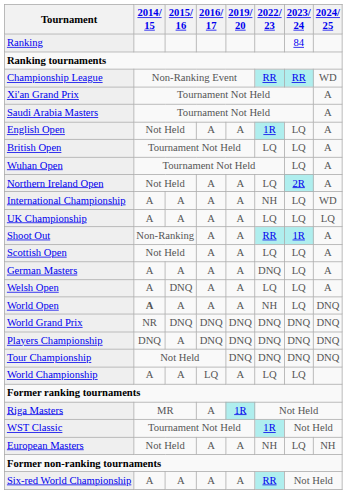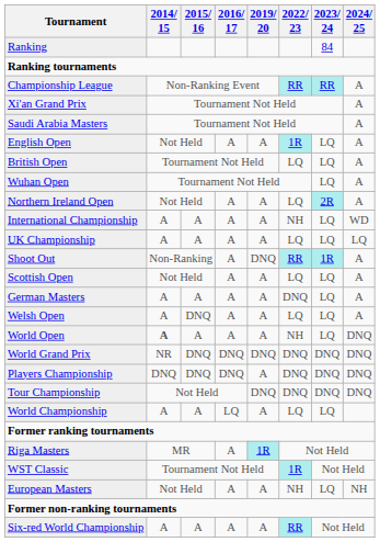 <table class="wikitable" style="font-size:85%;">
 <tr>
 <th>Tournament</th>
 <th><a href='#'>2014/<br>15</a></th>
 <th><a href='#'>2015/<br>16</a></th>
 <th><a href='#'>2016/<br>17</a></th>
 <th><a href='#'>2019/<br>20</a></th>
 <th><a href='#'>2022/<br>23</a></th>
 <th><a href='#'>2023/<br>24</a></th>
 <th><a href='#'>2024/<br>25</a></th>
 </tr>
 <tr>
 <td style="background:#EFEFEF;"><a href='#'>Ranking</a></td>
 <td align="center"></td>
 <td align="center"></td>
 <td align="center"></td>
 <td align="center"></td>
 <td align="center"></td>
 <td align="center"><a href='#'>84</a></td>
 <td align="center"></td>
 </tr>
 <tr>
 <td colspan="10"><strong>Ranking tournaments</strong></td>
 </tr>
 <tr>
 <td style="background:#EFEFEF;"><a href='#'>Championship League</a></td>
 <td align="center" colspan="4" style="color:#555555;">Non-Ranking Event</td>
 <td align="center" style="background:#afeeee;"><a href='#'>RR</a></td>
 <td align="center" style="background:#afeeee;"><a href='#'>RR</a></td>
-<td align="center" style="color:#555555;">WD</td>
+<td align="center" style="color:#555555;">A</td>
 </tr>
 <tr>
 <td style="background:#EFEFEF;"><a href='#'>Xi'an Grand Prix</a></td>
 <td align="center" colspan="6" style="color:#555555;">Tournament Not Held</td>
 <td align="center" style="color:#555555;">A</td>
 </tr>
 <tr>
 <td style="background:#EFEFEF;"><a href='#'>Saudi Arabia Masters</a></td>
 <td align="center" colspan="6" style="color:#555555;">Tournament Not Held</td>
 <td align="center" style="color:#555555;">A</td>
 </tr>
 <tr>
 <td style="background:#EFEFEF;"><a href='#'>English Open</a></td>
 <td align="center" colspan="2" style="color:#555555;">Not Held</td>
 <td align="center" style="color:#555555;">A</td>
 <td align="center" style="color:#555555;">A</td>
 <td align="center" style="background:#afeeee;"><a href='#'>1R</a></td>
 <td align="center" style="color:#555555;">LQ</td>
 <td align="center" style="color:#555555;">A</td>
 </tr>
 <tr>
 <td style="background:#EFEFEF;"><a href='#'>British Open</a></td>
 <td align="center" colspan="4" style="color:#555555;">Tournament Not Held</td>
 <td align="center" style="color:#555555;">LQ</td>
 <td align="center" style="color:#555555;">LQ</td>
 <td align="center" style="color:#555555;">A</td>
 </tr>
 <tr>
 <td style="background:#EFEFEF;"><a href='#'>Wuhan Open</a></td>
 <td align="center" colspan="5" style="color:#555555;">Tournament Not Held</td>
 <td align="center" style="color:#555555;">LQ</td>
 <td align="center" style="color:#555555;">A</td>
 </tr>
 <tr>
 <td style="background:#EFEFEF;"><a href='#'>Northern Ireland Open</a></td>
 <td align="center" colspan="2" style="color:#555555;">Not Held</td>
 <td align="center" style="color:#555555;">A</td>
 <td align="center" style="color:#555555;">A</td>
 <td align="center" style="color:#555555;">LQ</td>
 <td align="center" style="background:#afeeee;"><a href='#'>2R</a></td>
 <td align="center" style="color:#555555;">A</td>
 </tr>
 <tr>
 <td style="background:#EFEFEF;"><a href='#'>International Championship</a></td>
 <td align="center" style="color:#555555;">A</td>
 <td align="center" style="color:#555555;">A</td>
 <td align="center" style="color:#555555;">A</td>
 <td align="center" style="color:#555555;">A</td>
 <td align="center" style="color:#555555;">NH</td>
 <td align="center" style="color:#555555;">LQ</td>
 <td align="center" style="color:#555555;">WD</td>
 </tr>
 <tr>
 <td style="background:#EFEFEF;"><a href='#'>UK Championship</a></td>
 <td align="center" style="color:#555555;">A</td>
 <td align="center" style="color:#555555;">A</td>
 <td align="center" style="color:#555555;">A</td>
 <td align="center" style="color:#555555;">A</td>
 <td align="center" style="color:#555555;">LQ</td>
 <td align="center" style="color:#555555;">LQ</td>
 <td align="center" style="color:#555555;">LQ</td>
 </tr>
 <tr>
 <td style="background:#EFEFEF;"><a href='#'>Shoot Out</a></td>
 <td align="center" colspan="2" style="color:#555555;">Non-Ranking</td>
 <td align="center" style="color:#555555;">A</td>
-<td align="center" style="color:#555555;">A</td>
+<td align="center" style="color:#555555;">DNQ</td>
 <td align="center" style="background:#afeeee;"><a href='#'>RR</a></td>
 <td align="center" style="background:#afeeee;"><a href='#'>1R</a></td>
 <td align="center" style="color:#555555;">A</td>
 </tr>
 <tr>
 <td style="background:#EFEFEF;"><a href='#'>Scottish Open</a></td>
 <td align="center" colspan="2" style="color:#555555;">Not Held</td>
 <td align="center" style="color:#555555;">A</td>
 <td align="center" style="color:#555555;">A</td>
 <td align="center" style="color:#555555;">LQ</td>
 <td align="center" style="color:#555555;">LQ</td>
 <td align="center" style="color:#555555;">A</td>
 </tr>
 <tr>
 <td style="background:#EFEFEF;"><a href='#'>German Masters</a></td>
 <td align="center" style="color:#555555;">A</td>
 <td align="center" style="color:#555555;">A</td>
 <td align="center" style="color:#555555;">A</td>
 <td align="center" style="color:#555555;">A</td>
 <td align="center" style="color:#555555;">DNQ</td>
 <td align="center" style="color:#555555;">LQ</td>
 <td align="center" style="color:#555555;">A</td>
 </tr>
 <tr>
 <td style="background:#EFEFEF;"><a href='#'>Welsh Open</a></td>
 <td align="center" style="color:#555555;">A</td>
 <td align="center" style="color:#555555;">DNQ</td>
 <td align="center" style="color:#555555;">A</td>
 <td align="center" style="color:#555555;">A</td>
 <td align="center" style="color:#555555;">LQ</td>
 <td align="center" style="color:#555555;">LQ</td>
 <td align="center" style="color:#555555;">A</td>
 </tr>
 <tr>
 <td style="background:#EFEFEF;"><a href='#'>World Open</a></td>
 <td align="center" style="color:#555555;"><strong>A</strong></td>
 <td align="center" style="color:#555555;">A</td>
 <td align="center" style="color:#555555;">A</td>
 <td align="center" style="color:#555555;">A</td>
 <td align="center" style="color:#555555;">NH</td>
 <td align="center" style="color:#555555;">LQ</td>
 <td align="center" style="color:#555555;">DNQ</td>
 </tr>
 <tr>
 <td style="background:#EFEFEF;"><a href='#'>World Grand Prix</a></td>
 <td align="center" style="color:#555555;">NR</td>
 <td align="center" style="color:#555555;">DNQ</td>
 <td align="center" style="color:#555555;">DNQ</td>
 <td align="center" style="color:#555555;">DNQ</td>
 <td align="center" style="color:#555555;">DNQ</td>
 <td align="center" style="color:#555555;">DNQ</td>
 <td align="center" style="color:#555555;">DNQ</td>
 </tr>
 <tr>
 <td style="background:#EFEFEF;"><a href='#'>Players Championship</a></td>
 <td align="center" style="color:#555555;">DNQ</td>
-<td align="center" style="color:#555555;">A</td>
 <td align="center" style="color:#555555;">DNQ</td>
 <td align="center" style="color:#555555;">DNQ</td>
+<td align="center" style="color:#555555;">A</td>
 <td align="center" style="color:#555555;">DNQ</td>
 <td align="center" style="color:#555555;">DNQ</td>
 <td align="center" style="color:#555555;">DNQ</td>
 </tr>
 <tr>
 <td style="background:#EFEFEF;"><a href='#'>Tour Championship</a></td>
 <td align="center" colspan="3" style="color:#555555;">Not Held</td>
 <td align="center" style="color:#555555;">DNQ</td>
 <td align="center" style="color:#555555;">DNQ</td>
 <td align="center" style="color:#555555;">DNQ</td>
 <td align="center" style="color:#555555;">DNQ</td>
 </tr>
 <tr>
 <td style="background:#EFEFEF;"><a href='#'>World Championship</a></td>
 <td align="center" style="color:#555555;">A</td>
 <td align="center" style="color:#555555;">A</td>
 <td align="center" style="color:#555555;">LQ</td>
 <td align="center" style="color:#555555;">A</td>
 <td align="center" style="color:#555555;">LQ</td>
 <td align="center" style="color:#555555;">LQ</td>
 <td></td>
 </tr>
 <tr>
 <td colspan="10"><strong>Former ranking tournaments</strong></td>
 </tr>
 <tr>
 <td style="background:#EFEFEF;"><a href='#'>Riga Masters</a></td>
 <td align="center" colspan="2" style="color:#555555;">MR</td>
 <td align="center" style="color:#555555;">A</td>
 <td align="center" style="background:#afeeee;"><a href='#'>1R</a></td>
 <td align="center" colspan="20" style="color:#555555;">Not Held</td>
 </tr>
 <tr>
 <td style="background:#EFEFEF;"><a href='#'>WST Classic</a></td>
 <td align="center" colspan="4" style="color:#555555;">Tournament Not Held</td>
 <td align="center" style="background:#afeeee;"><a href='#'>1R</a></td>
 <td align="center" colspan="2" style="color:#555555;">Not Held</td>
 </tr>
 <tr>
 <td style="background:#EFEFEF;"><a href='#'>European Masters</a></td>
 <td align="center" colspan="2" style="color:#555555;">Not Held</td>
 <td align="center" style="color:#555555;">A</td>
 <td align="center" style="color:#555555;">A</td>
 <td align="center" style="color:#555555;">NH</td>
 <td align="center" style="color:#555555;">LQ</td>
 <td align="center" style="color:#555555;">NH</td>
 </tr>
 <tr>
 <td colspan="10"><strong>Former non-ranking tournaments</strong></td>
 </tr>
 <tr>
 <td style="background:#EFEFEF;"><a href='#'>Six-red World Championship</a></td>
 <td align="center" style="color:#555555;">A</td>
 <td align="center" style="color:#555555;">A</td>
 <td align="center" style="color:#555555;">A</td>
 <td align="center" style="color:#555555;">A</td>
 <td align="center" style="background:#afeeee;"><a href='#'>RR</a></td>
 <td align="center" colspan="2" style="color:#555555;">Not Held</td>
 </tr>
 </table>
